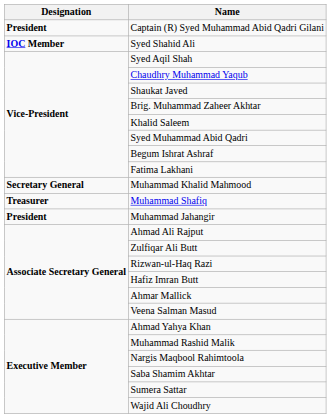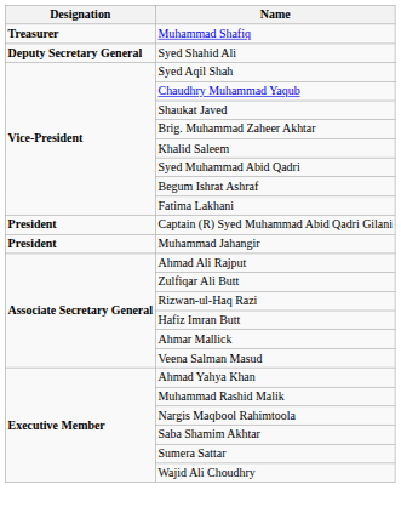 <table class="wikitable">
 <tr>
 <th>Designation</th>
 <th>Name</th>
 </tr>
 <tr>
-<td><strong>President</strong></td>
-<td>Captain (R) Syed Muhammad Abid Qadri Gilani</td>
+<td><strong>Treasurer</strong></td>
+<td><a href='#'>Muhammad Shafiq</a></td>
 </tr>
 <tr>
-<td><strong><a href='#'>IOC</a> Member</strong></td>
+<td><strong>Deputy Secretary General</strong></td>
 <td>Syed Shahid Ali</td>
 </tr>
 <tr>
 <td rowspan="8"><strong>Vice-President</strong></td>
 <td>Syed Aqil Shah</td>
 </tr>
 <tr>
 <td><a href='#'>Chaudhry Muhammad Yaqub</a></td>
 </tr>
 <tr>
 <td>Shaukat Javed</td>
 </tr>
 <tr>
 <td>Brig. Muhammad Zaheer Akhtar</td>
 </tr>
 <tr>
 <td>Khalid Saleem</td>
 </tr>
 <tr>
 <td>Syed Muhammad Abid Qadri</td>
 </tr>
 <tr>
 <td>Begum Ishrat Ashraf</td>
 </tr>
 <tr>
 <td>Fatima Lakhani</td>
 </tr>
 <tr>
-<td><strong>Secretary General</strong></td>
-<td>Muhammad Khalid Mahmood</td>
-</tr>
-<tr>
-<td><strong>Treasurer</strong></td>
-<td><a href='#'>Muhammad Shafiq</a></td>
+<td><strong>President</strong></td>
+<td>Captain (R) Syed Muhammad Abid Qadri Gilani</td>
 </tr>
 <tr>
 <td><strong>President</strong></td>
 <td>Muhammad Jahangir</td>
 </tr>
 <tr>
 <td rowspan="6"><strong>Associate Secretary General</strong></td>
 <td>Ahmad Ali Rajput</td>
 </tr>
 <tr>
 <td>Zulfiqar Ali Butt</td>
 </tr>
 <tr>
 <td>Rizwan-ul-Haq Razi</td>
 </tr>
 <tr>
 <td>Hafiz Imran Butt</td>
 </tr>
 <tr>
 <td>Ahmar Mallick</td>
 </tr>
 <tr>
 <td>Veena Salman Masud</td>
 </tr>
 <tr>
 <td rowspan=6><strong>Executive Member</strong></td>
 <td>Ahmad Yahya Khan</td>
 </tr>
 <tr>
 <td>Muhammad Rashid Malik</td>
 </tr>
 <tr>
 <td>Nargis Maqbool Rahimtoola</td>
 </tr>
 <tr>
 <td>Saba Shamim Akhtar</td>
 </tr>
 <tr>
 <td>Sumera Sattar</td>
 </tr>
 <tr>
 <td>Wajid Ali Choudhry</td>
 </tr>
 </table>
